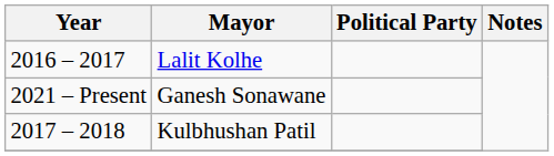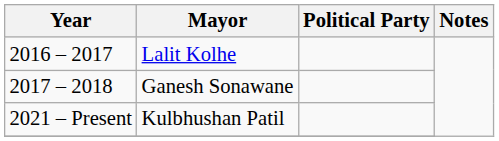 <table class="wikitable">
 <tr>
 <th>Year</th>
 <th>Mayor</th>
 <th>Political Party</th>
 <th>Notes</th>
 </tr>
 <tr>
 <td>2016 – 2017</td>
 <td><a href='#'>Lalit Kolhe</a></td>
 <td></td>
 </tr>
 <tr>
-<td>2021 – Present</td>
+<td>2017 – 2018</td>
 <td>Ganesh Sonawane</td>
 <td></td>
 </tr>
 <tr>
-<td>2017 – 2018</td>
+<td>2021 – Present</td>
 <td>Kulbhushan Patil</td>
 <td></td>
 </tr>
 <tr>
 </tr>
 </table>
